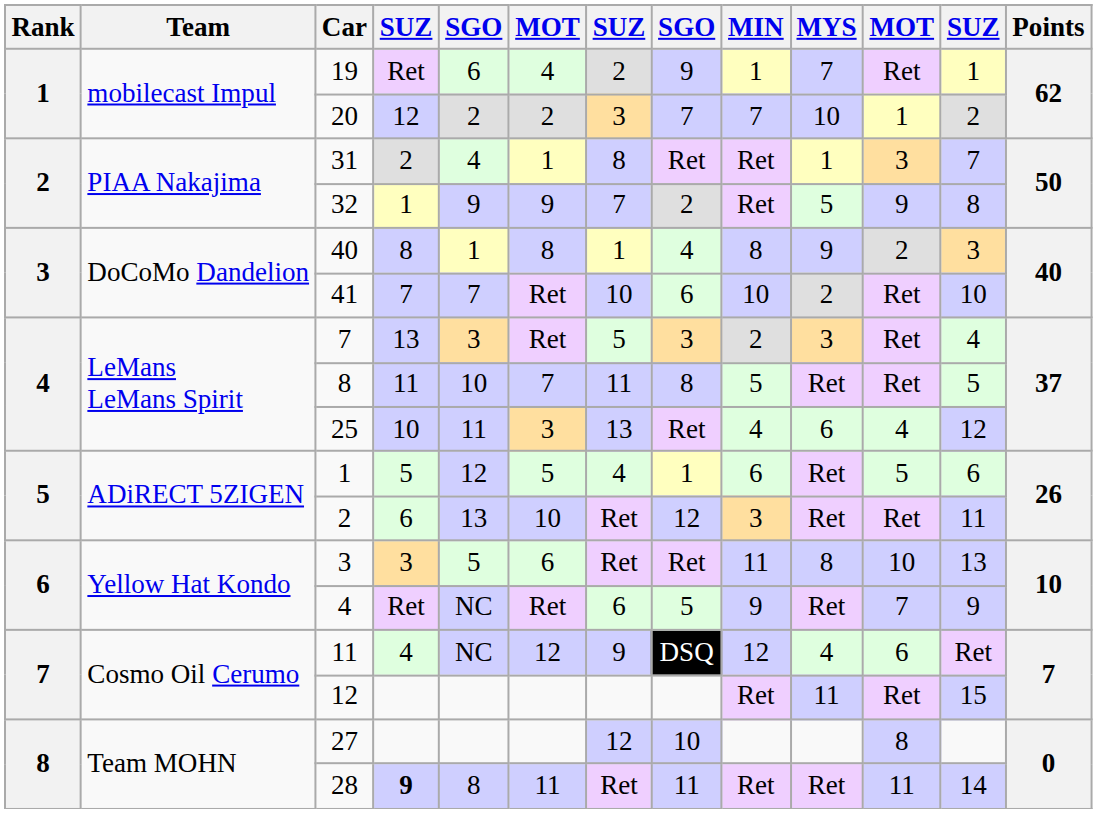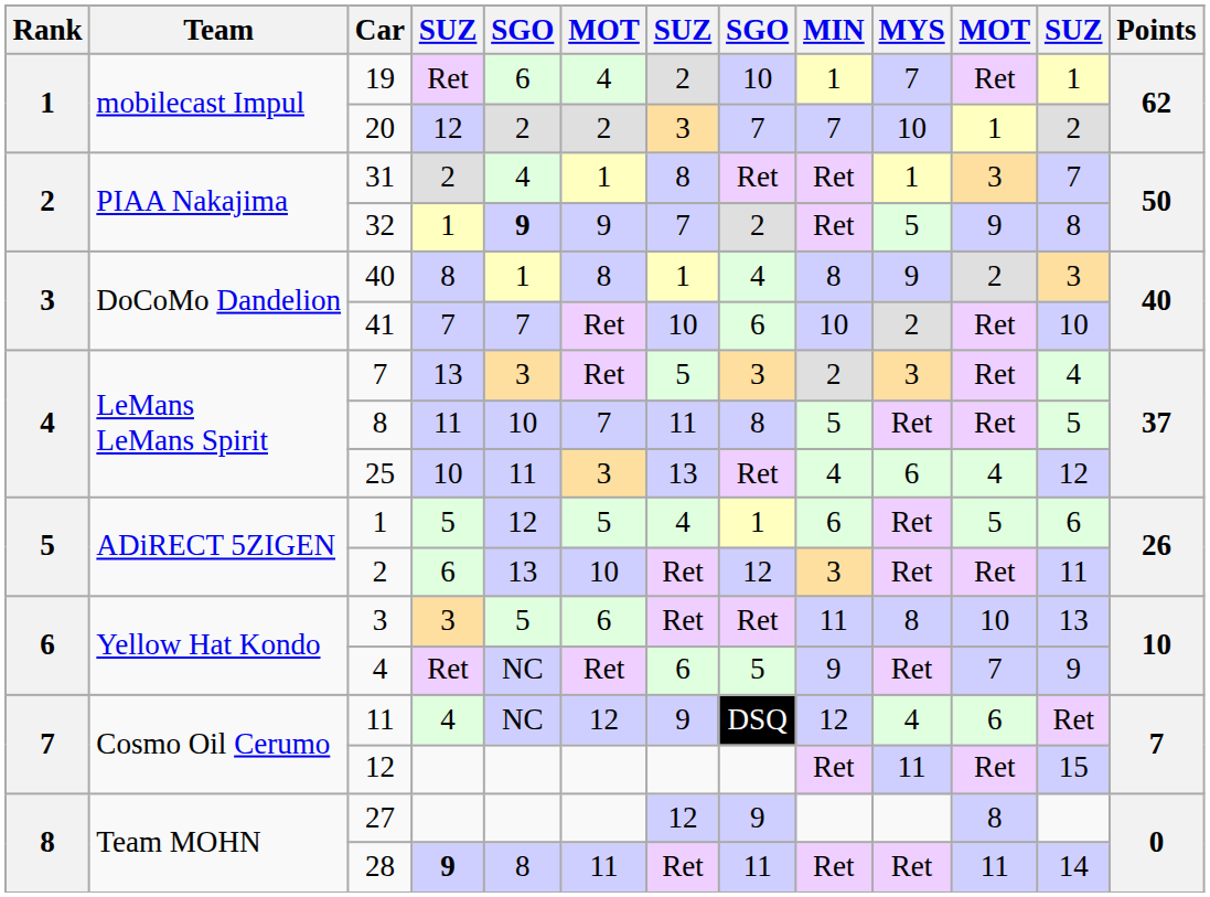 <table class="wikitable" style="font-size: 85%; text-align:center">
 <tr>
 <th>Rank</th>
 <th>Team</th>
 <th>Car</th>
 <th><a href='#'>SUZ</a><br></th>
 <th><a href='#'>SGO</a><br></th>
 <th><a href='#'>MOT</a><br></th>
 <th><a href='#'>SUZ</a><br></th>
 <th><a href='#'>SGO</a><br></th>
 <th><a href='#'>MIN</a><br></th>
 <th><a href='#'>MYS</a><br></th>
 <th><a href='#'>MOT</a><br></th>
 <th><a href='#'>SUZ</a><br></th>
 <th>Points</th>
 </tr>
 <tr>
 <th rowspan=2>1</th>
 <td rowspan=2 align="left"><a href='#'>mobilecast Impul</a></td>
 <td>19</td>
 <td style="background:#EFCFFF;">Ret</td>
 <td style="background:#DFFFDF;">6</td>
 <td style="background:#DFFFDF;">4</td>
 <td style="background:#DFDFDF;">2</td>
-<td style="background:#CFCFFF;">9</td>
+<td style="background:#CFCFFF;">10</td>
 <td style="background:#FFFFBF;">1</td>
 <td style="background:#CFCFFF;">7</td>
 <td style="background:#EFCFFF;">Ret</td>
 <td style="background:#FFFFBF;">1</td>
 <th rowspan=2>62</th>
 </tr>
 <tr>
 <td>20</td>
 <td style="background:#CFCFFF;">12</td>
 <td style="background:#DFDFDF;">2</td>
 <td style="background:#DFDFDF;">2</td>
 <td style="background:#FFDF9F;">3</td>
 <td style="background:#CFCFFF;">7</td>
 <td style="background:#CFCFFF;">7</td>
 <td style="background:#CFCFFF;">10</td>
 <td style="background:#FFFFBF;">1</td>
 <td style="background:#DFDFDF;">2</td>
 </tr>
 <tr>
 <th rowspan=2>2</th>
 <td rowspan=2 align="left"><a href='#'>PIAA Nakajima</a></td>
 <td>31</td>
 <td style="background:#DFDFDF;">2</td>
 <td style="background:#DFFFDF;">4</td>
 <td style="background:#FFFFBF;">1</td>
 <td style="background:#CFCFFF;">8</td>
 <td style="background:#EFCFFF;">Ret</td>
 <td style="background:#EFCFFF;">Ret</td>
 <td style="background:#FFFFBF;">1</td>
 <td style="background:#FFDF9F;">3</td>
 <td style="background:#CFCFFF;">7</td>
 <th rowspan=2>50</th>
 </tr>
 <tr>
 <td>32</td>
 <td style="background:#FFFFBF;">1</td>
-<td style="background:#CFCFFF;">9</td>
+<td style="background:#CFCFFF;"><strong>9</strong></td>
 <td style="background:#CFCFFF;">9</td>
 <td style="background:#CFCFFF;">7</td>
 <td style="background:#DFDFDF;">2</td>
 <td style="background:#EFCFFF;">Ret</td>
 <td style="background:#DFFFDF;">5</td>
 <td style="background:#CFCFFF;">9</td>
 <td style="background:#CFCFFF;">8</td>
 </tr>
 <tr>
 <th rowspan=2>3</th>
 <td rowspan=2 align="left">DoCoMo <a href='#'>Dandelion</a></td>
 <td>40</td>
 <td style="background:#CFCFFF;">8</td>
 <td style="background:#FFFFBF;">1</td>
 <td style="background:#CFCFFF;">8</td>
 <td style="background:#FFFFBF;">1</td>
 <td style="background:#DFFFDF;">4</td>
 <td style="background:#CFCFFF;">8</td>
 <td style="background:#CFCFFF;">9</td>
 <td style="background:#DFDFDF;">2</td>
 <td style="background:#FFDF9F;">3</td>
 <th rowspan=2>40</th>
 </tr>
 <tr>
 <td>41</td>
 <td style="background:#CFCFFF;">7</td>
 <td style="background:#CFCFFF;">7</td>
 <td style="background:#EFCFFF;">Ret</td>
 <td style="background:#CFCFFF;">10</td>
 <td style="background:#DFFFDF;">6</td>
 <td style="background:#CFCFFF;">10</td>
 <td style="background:#DFDFDF;">2</td>
 <td style="background:#EFCFFF;">Ret</td>
 <td style="background:#CFCFFF;">10</td>
 </tr>
 <tr>
 <th rowspan=3>4</th>
 <td rowspan=3 align="left"><a href='#'>LeMans</a><br><a href='#'>LeMans Spirit</a></td>
 <td>7</td>
 <td style="background:#CFCFFF;">13</td>
 <td style="background:#FFDF9F;">3</td>
 <td style="background:#EFCFFF;">Ret</td>
 <td style="background:#DFFFDF;">5</td>
 <td style="background:#FFDF9F;">3</td>
 <td style="background:#DFDFDF;">2</td>
 <td style="background:#FFDF9F;">3</td>
 <td style="background:#EFCFFF;">Ret</td>
 <td style="background:#DFFFDF;">4</td>
 <th rowspan=3>37</th>
 </tr>
 <tr>
 <td>8</td>
 <td style="background:#CFCFFF;">11</td>
 <td style="background:#CFCFFF;">10</td>
 <td style="background:#CFCFFF;">7</td>
 <td style="background:#CFCFFF;">11</td>
 <td style="background:#CFCFFF;">8</td>
 <td style="background:#DFFFDF;">5</td>
 <td style="background:#EFCFFF;">Ret</td>
 <td style="background:#EFCFFF;">Ret</td>
 <td style="background:#DFFFDF;">5</td>
 </tr>
 <tr>
 <td>25</td>
 <td style="background:#CFCFFF;">10</td>
 <td style="background:#CFCFFF;">11</td>
 <td style="background:#FFDF9F;">3</td>
 <td style="background:#CFCFFF;">13</td>
 <td style="background:#EFCFFF;">Ret</td>
 <td style="background:#DFFFDF;">4</td>
 <td style="background:#DFFFDF;">6</td>
 <td style="background:#DFFFDF;">4</td>
 <td style="background:#CFCFFF;">12</td>
 </tr>
 <tr>
 <th rowspan=2>5</th>
 <td rowspan=2 align="left"><a href='#'>ADiRECT 5ZIGEN</a></td>
 <td>1</td>
 <td style="background:#DFFFDF;">5</td>
 <td style="background:#CFCFFF;">12</td>
 <td style="background:#DFFFDF;">5</td>
 <td style="background:#DFFFDF;">4</td>
 <td style="background:#FFFFBF;">1</td>
 <td style="background:#DFFFDF;">6</td>
 <td style="background:#EFCFFF;">Ret</td>
 <td style="background:#DFFFDF;">5</td>
 <td style="background:#DFFFDF;">6</td>
 <th rowspan=2>26</th>
 </tr>
 <tr>
 <td>2</td>
 <td style="background:#DFFFDF;">6</td>
 <td style="background:#CFCFFF;">13</td>
 <td style="background:#CFCFFF;">10</td>
 <td style="background:#EFCFFF;">Ret</td>
 <td style="background:#CFCFFF;">12</td>
 <td style="background:#FFDF9F;">3</td>
 <td style="background:#EFCFFF;">Ret</td>
 <td style="background:#EFCFFF;">Ret</td>
 <td style="background:#CFCFFF;">11</td>
 </tr>
 <tr>
 <th rowspan=2>6</th>
 <td rowspan=2 align="left"><a href='#'>Yellow Hat Kondo</a></td>
 <td>3</td>
 <td style="background:#FFDF9F;">3</td>
 <td style="background:#DFFFDF;">5</td>
 <td style="background:#DFFFDF;">6</td>
 <td style="background:#EFCFFF;">Ret</td>
 <td style="background:#EFCFFF;">Ret</td>
 <td style="background:#CFCFFF;">11</td>
 <td style="background:#CFCFFF;">8</td>
 <td style="background:#CFCFFF;">10</td>
 <td style="background:#CFCFFF;">13</td>
 <th rowspan=2>10</th>
 </tr>
 <tr>
 <td>4</td>
 <td style="background:#EFCFFF;">Ret</td>
 <td style="background:#CFCFFF;">NC</td>
 <td style="background:#EFCFFF;">Ret</td>
 <td style="background:#DFFFDF;">6</td>
 <td style="background:#DFFFDF;">5</td>
 <td style="background:#CFCFFF;">9</td>
 <td style="background:#EFCFFF;">Ret</td>
 <td style="background:#CFCFFF;">7</td>
 <td style="background:#CFCFFF;">9</td>
 </tr>
 <tr>
 <th rowspan=2>7</th>
 <td rowspan=2 align="left">Cosmo Oil <a href='#'>Cerumo</a></td>
 <td>11</td>
 <td style="background:#DFFFDF;">4</td>
 <td style="background:#CFCFFF;">NC</td>
 <td style="background:#CFCFFF;">12</td>
 <td style="background:#CFCFFF;">9</td>
 <td style="background:#000; color:white;">DSQ</td>
 <td style="background:#CFCFFF;">12</td>
 <td style="background:#DFFFDF;">4</td>
 <td style="background:#DFFFDF;">6</td>
 <td style="background:#EFCFFF;">Ret</td>
 <th rowspan=2>7</th>
 </tr>
 <tr>
 <td>12</td>
 <td></td>
 <td></td>
 <td></td>
 <td></td>
 <td></td>
 <td style="background:#EFCFFF;">Ret</td>
 <td style="background:#CFCFFF;">11</td>
 <td style="background:#EFCFFF;">Ret</td>
 <td style="background:#CFCFFF;">15</td>
 </tr>
 <tr>
 <th rowspan=2>8</th>
 <td rowspan=2 align="left">Team MOHN</td>
 <td>27</td>
 <td></td>
 <td></td>
 <td></td>
 <td style="background:#CFCFFF;">12</td>
-<td style="background:#CFCFFF;">10</td>
+<td style="background:#CFCFFF;">9</td>
 <td></td>
 <td></td>
 <td style="background:#CFCFFF;">8</td>
 <td></td>
 <th rowspan=2>0</th>
 </tr>
 <tr>
 <td>28</td>
 <td style="background:#CFCFFF;"><strong>9</strong></td>
 <td style="background:#CFCFFF;">8</td>
 <td style="background:#CFCFFF;">11</td>
 <td style="background:#EFCFFF;">Ret</td>
 <td style="background:#CFCFFF;">11</td>
 <td style="background:#EFCFFF;">Ret</td>
 <td style="background:#EFCFFF;">Ret</td>
 <td style="background:#CFCFFF;">11</td>
 <td style="background:#CFCFFF;">14</td>
 </tr>
 </table>
